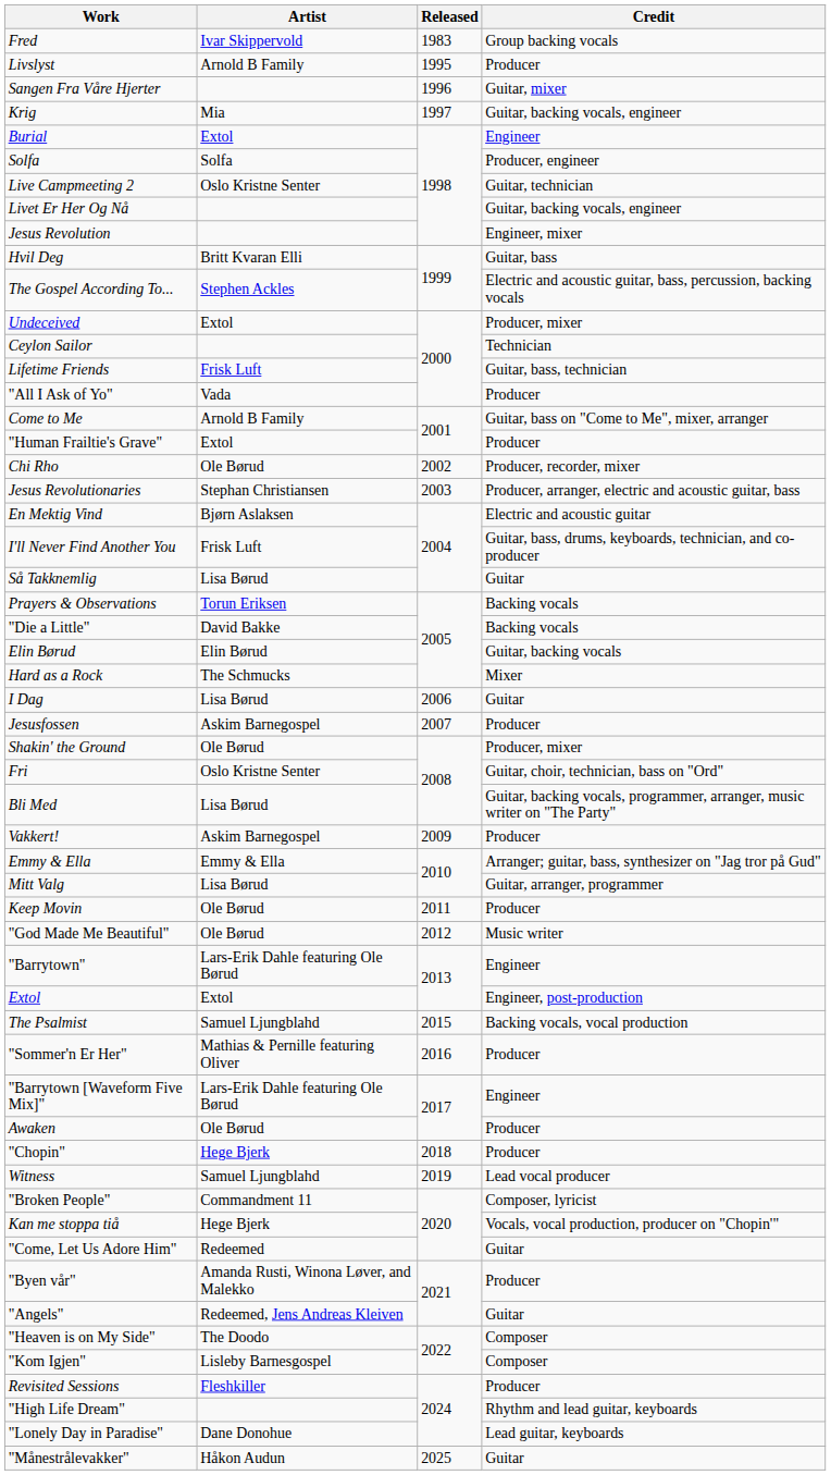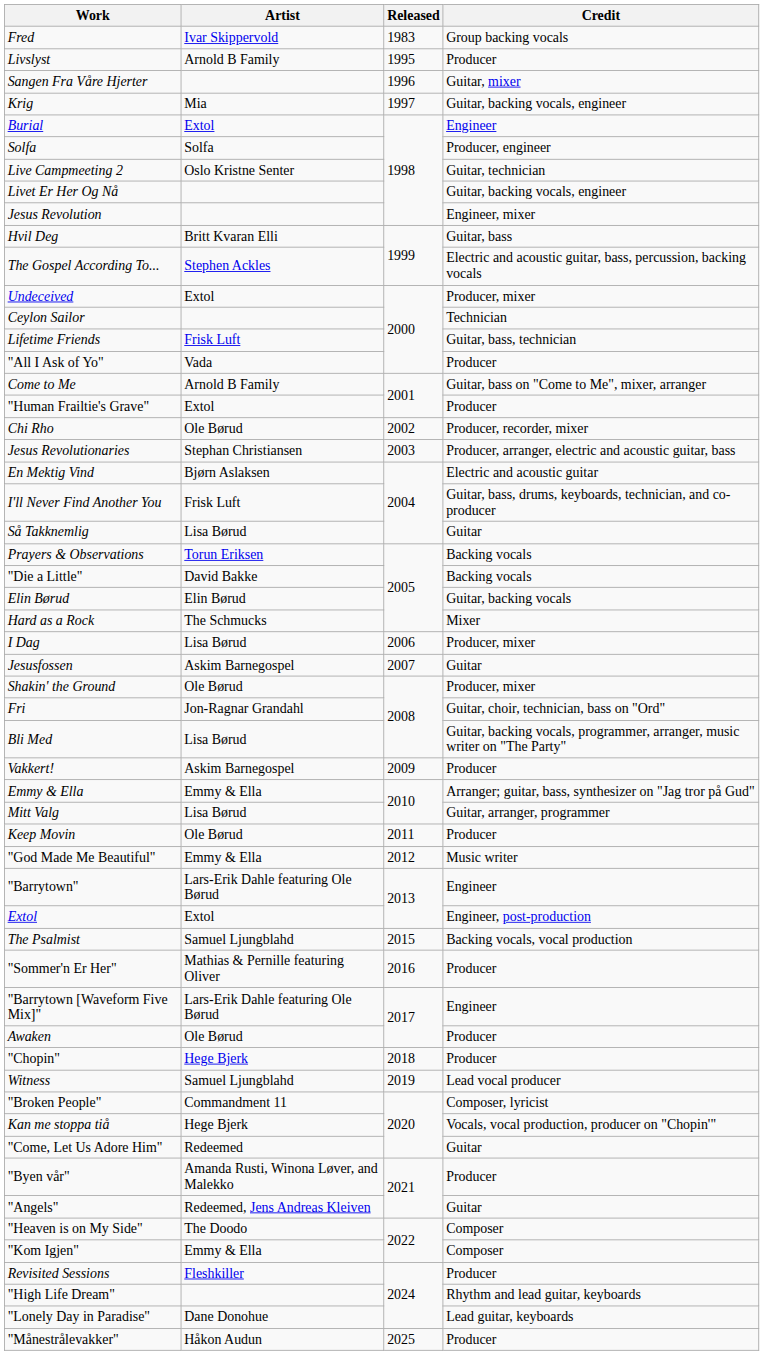 <table class="wikitable">
 <tr>
 <th>Work</th>
 <th>Artist</th>
 <th>Released</th>
 <th>Credit</th>
 </tr>
 <tr>
 <td><em>Fred</em></td>
 <td><a href='#'>Ivar Skippervold</a></td>
 <td>1983</td>
 <td>Group backing vocals</td>
 </tr>
 <tr>
 <td><em>Livslyst</em></td>
 <td>Arnold B Family</td>
 <td>1995</td>
 <td>Producer</td>
 </tr>
 <tr>
 <td><em>Sangen Fra Våre Hjerter</em></td>
 <td></td>
 <td>1996</td>
 <td>Guitar, <a href='#'>mixer</a></td>
 </tr>
 <tr>
 <td><em>Krig</em></td>
 <td>Mia</td>
 <td>1997</td>
 <td>Guitar, backing vocals, engineer</td>
 </tr>
 <tr>
 <td><em><a href='#'>Burial</a></em></td>
 <td><a href='#'>Extol</a></td>
 <td rowspan="5">1998</td>
 <td><a href='#'>Engineer</a></td>
 </tr>
 <tr>
 <td><em>Solfa</em></td>
 <td>Solfa</td>
 <td>Producer, engineer</td>
 </tr>
 <tr>
 <td><em>Live Campmeeting 2</em></td>
 <td>Oslo Kristne Senter</td>
 <td>Guitar, technician</td>
 </tr>
 <tr>
 <td><em>Livet Er Her Og Nå</em></td>
 <td></td>
 <td>Guitar, backing vocals, engineer</td>
 </tr>
 <tr>
 <td><em>Jesus Revolution</em></td>
 <td></td>
 <td>Engineer, mixer</td>
 </tr>
 <tr>
 <td><em>Hvil Deg</em></td>
 <td>Britt Kvaran Elli</td>
 <td rowspan="2">1999</td>
 <td>Guitar, bass</td>
 </tr>
 <tr>
 <td><em>The Gospel According To...</em></td>
 <td><a href='#'>Stephen Ackles</a></td>
 <td>Electric and acoustic guitar, bass, percussion, backing vocals</td>
 </tr>
 <tr>
 <td><em><a href='#'>Undeceived</a></em></td>
 <td>Extol</td>
 <td rowspan="4">2000</td>
 <td>Producer, mixer</td>
 </tr>
 <tr>
 <td><em>Ceylon Sailor</em></td>
 <td></td>
 <td>Technician</td>
 </tr>
 <tr>
 <td><em>Lifetime Friends</em></td>
 <td><a href='#'>Frisk Luft</a></td>
 <td>Guitar, bass, technician</td>
 </tr>
 <tr>
 <td>"All I Ask of Yo"</td>
 <td>Vada</td>
 <td>Producer</td>
 </tr>
 <tr>
 <td><em>Come to Me</em></td>
 <td>Arnold B Family</td>
 <td rowspan="2">2001</td>
 <td>Guitar, bass on "Come to Me", mixer, arranger</td>
 </tr>
 <tr>
 <td>"Human Frailtie's Grave"</td>
 <td>Extol</td>
 <td>Producer</td>
 </tr>
 <tr>
 <td><em>Chi Rho</em></td>
 <td>Ole Børud</td>
 <td>2002</td>
 <td>Producer, recorder, mixer</td>
 </tr>
 <tr>
 <td><em>Jesus Revolutionaries</em></td>
 <td>Stephan Christiansen</td>
 <td>2003</td>
 <td>Producer, arranger, electric and acoustic guitar, bass</td>
 </tr>
 <tr>
 <td><em>En Mektig Vind</em></td>
 <td>Bjørn Aslaksen</td>
 <td rowspan="3">2004</td>
 <td>Electric and acoustic guitar</td>
 </tr>
 <tr>
 <td><em>I'll Never Find Another You</em></td>
 <td>Frisk Luft</td>
 <td>Guitar, bass, drums, keyboards, technician, and co-producer</td>
 </tr>
 <tr>
 <td><em>Så Takknemlig</em></td>
 <td>Lisa Børud</td>
 <td>Guitar</td>
 </tr>
 <tr>
 <td><em>Prayers & Observations</em></td>
 <td><a href='#'>Torun Eriksen</a></td>
 <td rowspan="4">2005</td>
 <td>Backing vocals</td>
 </tr>
 <tr>
 <td>"Die a Little"</td>
 <td>David Bakke</td>
 <td>Backing vocals</td>
 </tr>
 <tr>
 <td><em>Elin Børud</em></td>
 <td>Elin Børud</td>
 <td>Guitar, backing vocals</td>
 </tr>
 <tr>
 <td><em>Hard as a Rock</em></td>
 <td>The Schmucks</td>
 <td>Mixer</td>
 </tr>
 <tr>
 <td><em>I Dag</em></td>
 <td>Lisa Børud</td>
 <td>2006</td>
-<td>Guitar</td>
+<td>Producer, mixer</td>
 </tr>
 <tr>
 <td><em>Jesusfossen</em></td>
 <td>Askim Barnegospel</td>
 <td>2007</td>
-<td>Producer</td>
+<td>Guitar</td>
 </tr>
 <tr>
 <td><em>Shakin' the Ground</em></td>
 <td>Ole Børud</td>
 <td rowspan="3">2008</td>
 <td>Producer, mixer</td>
 </tr>
 <tr>
 <td><em>Fri</em></td>
-<td>Oslo Kristne Senter</td>
+<td>Jon-Ragnar Grandahl</td>
 <td>Guitar, choir, technician, bass on "Ord"</td>
 </tr>
 <tr>
 <td><em>Bli Med</em></td>
 <td>Lisa Børud</td>
 <td>Guitar, backing vocals, programmer, arranger, music writer on "The Party"</td>
 </tr>
 <tr>
 <td><em>Vakkert!</em></td>
 <td>Askim Barnegospel</td>
 <td>2009</td>
 <td>Producer</td>
 </tr>
 <tr>
 <td><em>Emmy & Ella</em></td>
 <td>Emmy & Ella</td>
 <td rowspan="2">2010</td>
 <td>Arranger; guitar, bass, synthesizer on "Jag tror på Gud"</td>
 </tr>
 <tr>
 <td><em>Mitt Valg</em></td>
 <td>Lisa Børud</td>
 <td>Guitar, arranger, programmer</td>
 </tr>
 <tr>
 <td><em>Keep Movin</em></td>
 <td>Ole Børud</td>
 <td>2011</td>
 <td>Producer</td>
 </tr>
 <tr>
 <td>"God Made Me Beautiful"</td>
-<td>Ole Børud</td>
+<td>Emmy & Ella</td>
 <td>2012</td>
 <td>Music writer</td>
 </tr>
 <tr>
 <td>"Barrytown"</td>
 <td>Lars-Erik Dahle featuring Ole Børud</td>
 <td rowspan="2">2013</td>
 <td>Engineer</td>
 </tr>
 <tr>
 <td><em><a href='#'>Extol</a></em></td>
 <td>Extol</td>
 <td>Engineer, <a href='#'>post-production</a></td>
 </tr>
 <tr>
 <td><em>The Psalmist</em></td>
 <td>Samuel Ljungblahd</td>
 <td>2015</td>
 <td>Backing vocals, vocal production</td>
 </tr>
 <tr>
 <td>"Sommer'n Er Her"</td>
 <td>Mathias & Pernille featuring Oliver</td>
 <td>2016</td>
 <td>Producer</td>
 </tr>
 <tr>
 <td>"Barrytown [Waveform Five Mix]"</td>
 <td>Lars-Erik Dahle featuring Ole Børud</td>
 <td rowspan="2">2017</td>
 <td>Engineer</td>
 </tr>
 <tr>
 <td><em>Awaken</em></td>
 <td>Ole Børud</td>
 <td>Producer</td>
 </tr>
 <tr>
 <td>"Chopin"</td>
 <td><a href='#'>Hege Bjerk</a></td>
 <td>2018</td>
 <td>Producer</td>
 </tr>
 <tr>
 <td><em>Witness</em></td>
 <td>Samuel Ljungblahd</td>
 <td>2019</td>
 <td>Lead vocal producer</td>
 </tr>
 <tr>
 <td>"Broken People"</td>
 <td>Commandment 11</td>
 <td rowspan="3">2020</td>
 <td>Composer, lyricist</td>
 </tr>
 <tr>
 <td><em>Kan me stoppa tiå</em></td>
 <td>Hege Bjerk</td>
 <td>Vocals, vocal production, producer on "Chopin'"</td>
 </tr>
 <tr>
 <td>"Come, Let Us Adore Him"</td>
 <td>Redeemed</td>
 <td>Guitar</td>
 </tr>
 <tr>
 <td>"Byen vår"</td>
 <td>Amanda Rusti, Winona Løver, and Malekko</td>
 <td rowspan="2">2021</td>
 <td>Producer</td>
 </tr>
 <tr>
 <td>"Angels"</td>
 <td>Redeemed, <a href='#'>Jens Andreas Kleiven</a></td>
 <td>Guitar</td>
 </tr>
 <tr>
 <td>"Heaven is on My Side"</td>
 <td>The Doodo</td>
 <td rowspan="2">2022</td>
 <td>Composer</td>
 </tr>
 <tr>
 <td>"Kom Igjen"</td>
-<td>Lisleby Barnesgospel</td>
+<td>Emmy & Ella</td>
 <td>Composer</td>
 </tr>
 <tr>
 <td><em>Revisited Sessions</em></td>
 <td><a href='#'>Fleshkiller</a></td>
 <td rowspan="3">2024</td>
 <td>Producer</td>
 </tr>
 <tr>
 <td>"High Life Dream"</td>
 <td></td>
 <td>Rhythm and lead guitar, keyboards</td>
 </tr>
 <tr>
 <td>"Lonely Day in Paradise"</td>
 <td>Dane Donohue</td>
 <td>Lead guitar, keyboards</td>
 </tr>
 <tr>
 <td>"Månestrålevakker"</td>
 <td>Håkon Audun</td>
 <td>2025</td>
-<td>Guitar</td>
+<td>Producer</td>
 </tr>
 </table>
